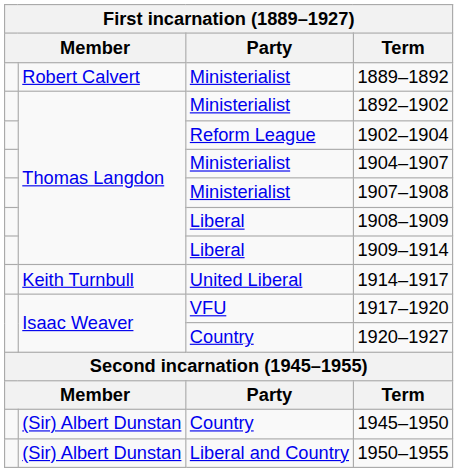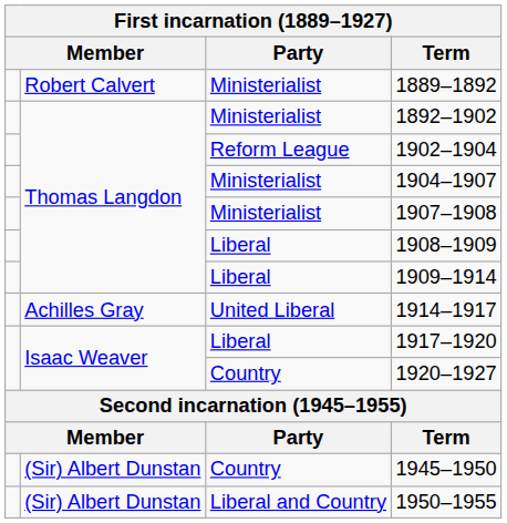 <table class="wikitable">
 <tr>
 <th colspan="4">First incarnation (1889–1927)</th>
 </tr>
 <tr>
 <th colspan="2">Member</th>
 <th>Party</th>
 <th>Term</th>
 </tr>
 <tr>
 <td> </td>
 <td><a href='#'>Robert Calvert</a></td>
 <td><a href='#'>Ministerialist</a></td>
 <td>1889–1892</td>
 </tr>
 <tr>
 <td> </td>
 <td rowspan="6"><a href='#'>Thomas Langdon</a></td>
 <td><a href='#'>Ministerialist</a></td>
 <td>1892–1902</td>
 </tr>
 <tr>
 <td> </td>
 <td><a href='#'>Reform League</a></td>
 <td>1902–1904</td>
 </tr>
 <tr>
 <td> </td>
 <td><a href='#'>Ministerialist</a></td>
 <td>1904–1907</td>
 </tr>
 <tr>
 <td> </td>
 <td><a href='#'>Ministerialist</a></td>
 <td>1907–1908</td>
 </tr>
 <tr>
 <td> </td>
 <td><a href='#'>Liberal</a></td>
 <td>1908–1909</td>
 </tr>
 <tr>
 <td> </td>
 <td><a href='#'>Liberal</a></td>
 <td>1909–1914</td>
 </tr>
 <tr>
 <td> </td>
-<td><a href='#'>Keith Turnbull</a></td>
+<td><a href='#'>Achilles Gray</a></td>
 <td><a href='#'>United Liberal</a></td>
 <td>1914–1917</td>
 </tr>
 <tr>
 <td rowspan=2  > </td>
 <td rowspan=2><a href='#'>Isaac Weaver</a></td>
-<td><a href='#'>VFU</a></td>
+<td><a href='#'>Liberal</a></td>
 <td>1917–1920</td>
 </tr>
 <tr>
 <td><a href='#'>Country</a></td>
 <td>1920–1927</td>
 </tr>
 <tr>
 <th colspan="4">Second incarnation (1945–1955)</th>
 </tr>
 <tr>
 <th colspan="2">Member</th>
 <th>Party</th>
 <th>Term</th>
 </tr>
 <tr>
 <td></td>
 <td><a href='#'>(Sir) Albert Dunstan</a></td>
 <td><a href='#'>Country</a></td>
 <td>1945–1950</td>
 </tr>
 <tr>
 <td></td>
 <td><a href='#'>(Sir) Albert Dunstan</a></td>
 <td><a href='#'>Liberal and Country</a></td>
 <td>1950–1955</td>
 </tr>
 </table>
